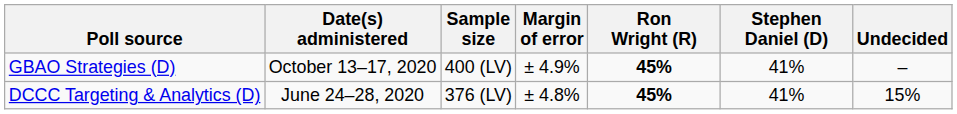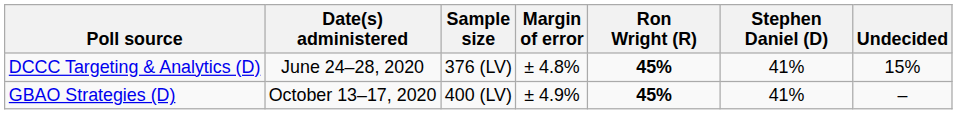 <table class="wikitable" style="font-size:90%;text-align:center;">
 <tr valign=bottom>
 <th>Poll source</th>
 <th>Date(s)<br>administered</th>
 <th>Sample<br>size</th>
 <th>Margin<br>of error</th>
 <th style="width:100px;">Ron<br>Wright (R)</th>
 <th style="width:100px;">Stephen<br>Daniel (D)</th>
 <th>Undecided</th>
 </tr>
 <tr>
+<td style="text-align:left;"><a href='#'>DCCC Targeting & Analytics (D)</a></td>
+<td>June 24–28, 2020</td>
+<td>376 (LV)</td>
+<td>± 4.8%</td>
+<td><strong>45%</strong></td>
+<td>41%</td>
+<td>15%</td>
+</tr>
+<tr>
 <td style="text-align:left;"><a href='#'>GBAO Strategies (D)</a></td>
 <td>October 13–17, 2020</td>
 <td>400 (LV)</td>
 <td>± 4.9%</td>
 <td><strong>45%</strong></td>
 <td>41%</td>
 <td>–</td>
 </tr>
-<tr>
-<td style="text-align:left;"><a href='#'>DCCC Targeting & Analytics (D)</a></td>
-<td>June 24–28, 2020</td>
-<td>376 (LV)</td>
-<td>± 4.8%</td>
-<td><strong>45%</strong></td>
-<td>41%</td>
-<td>15%</td>
-</tr>
 </table>
